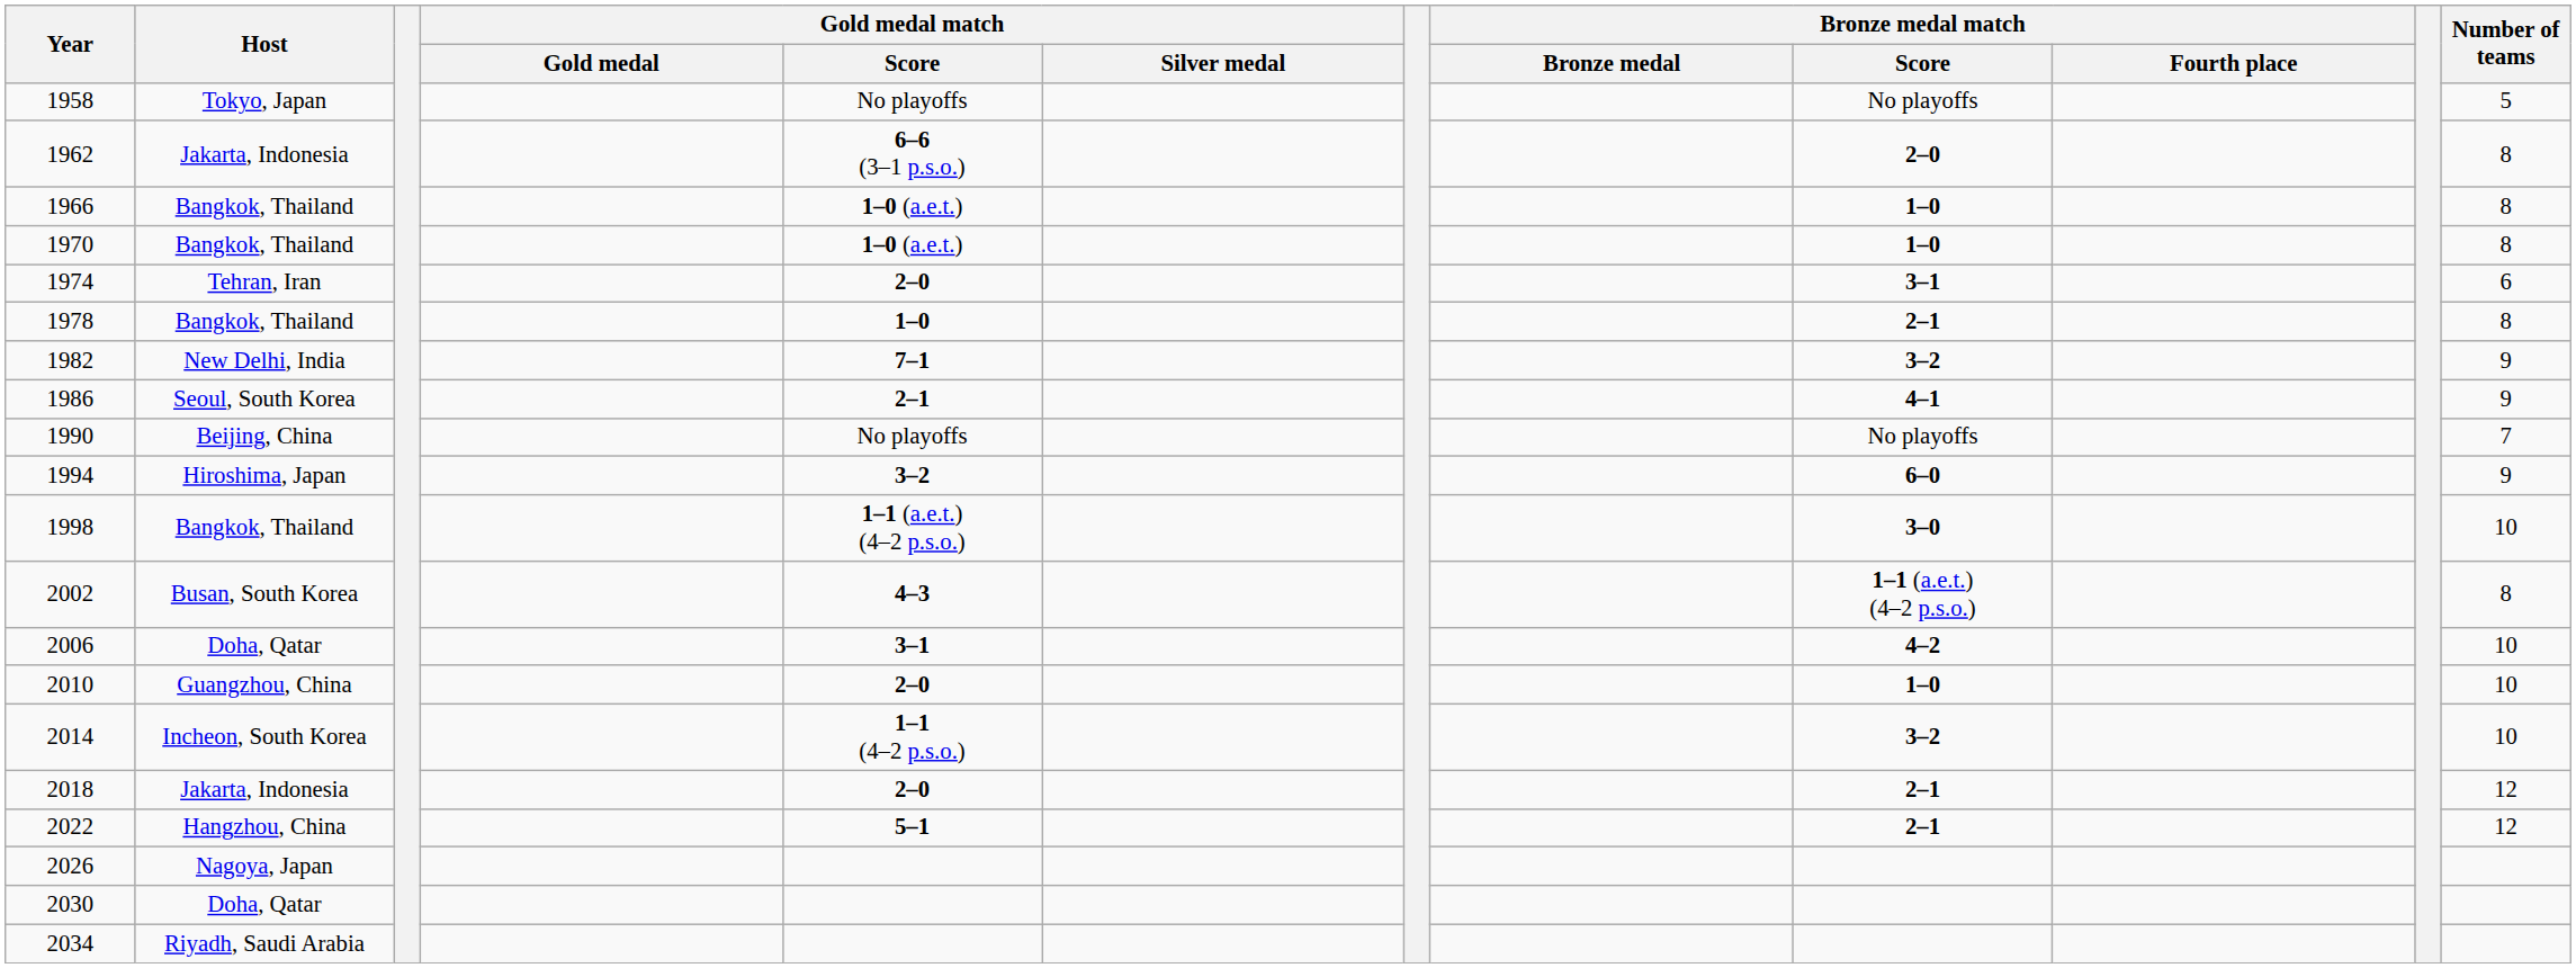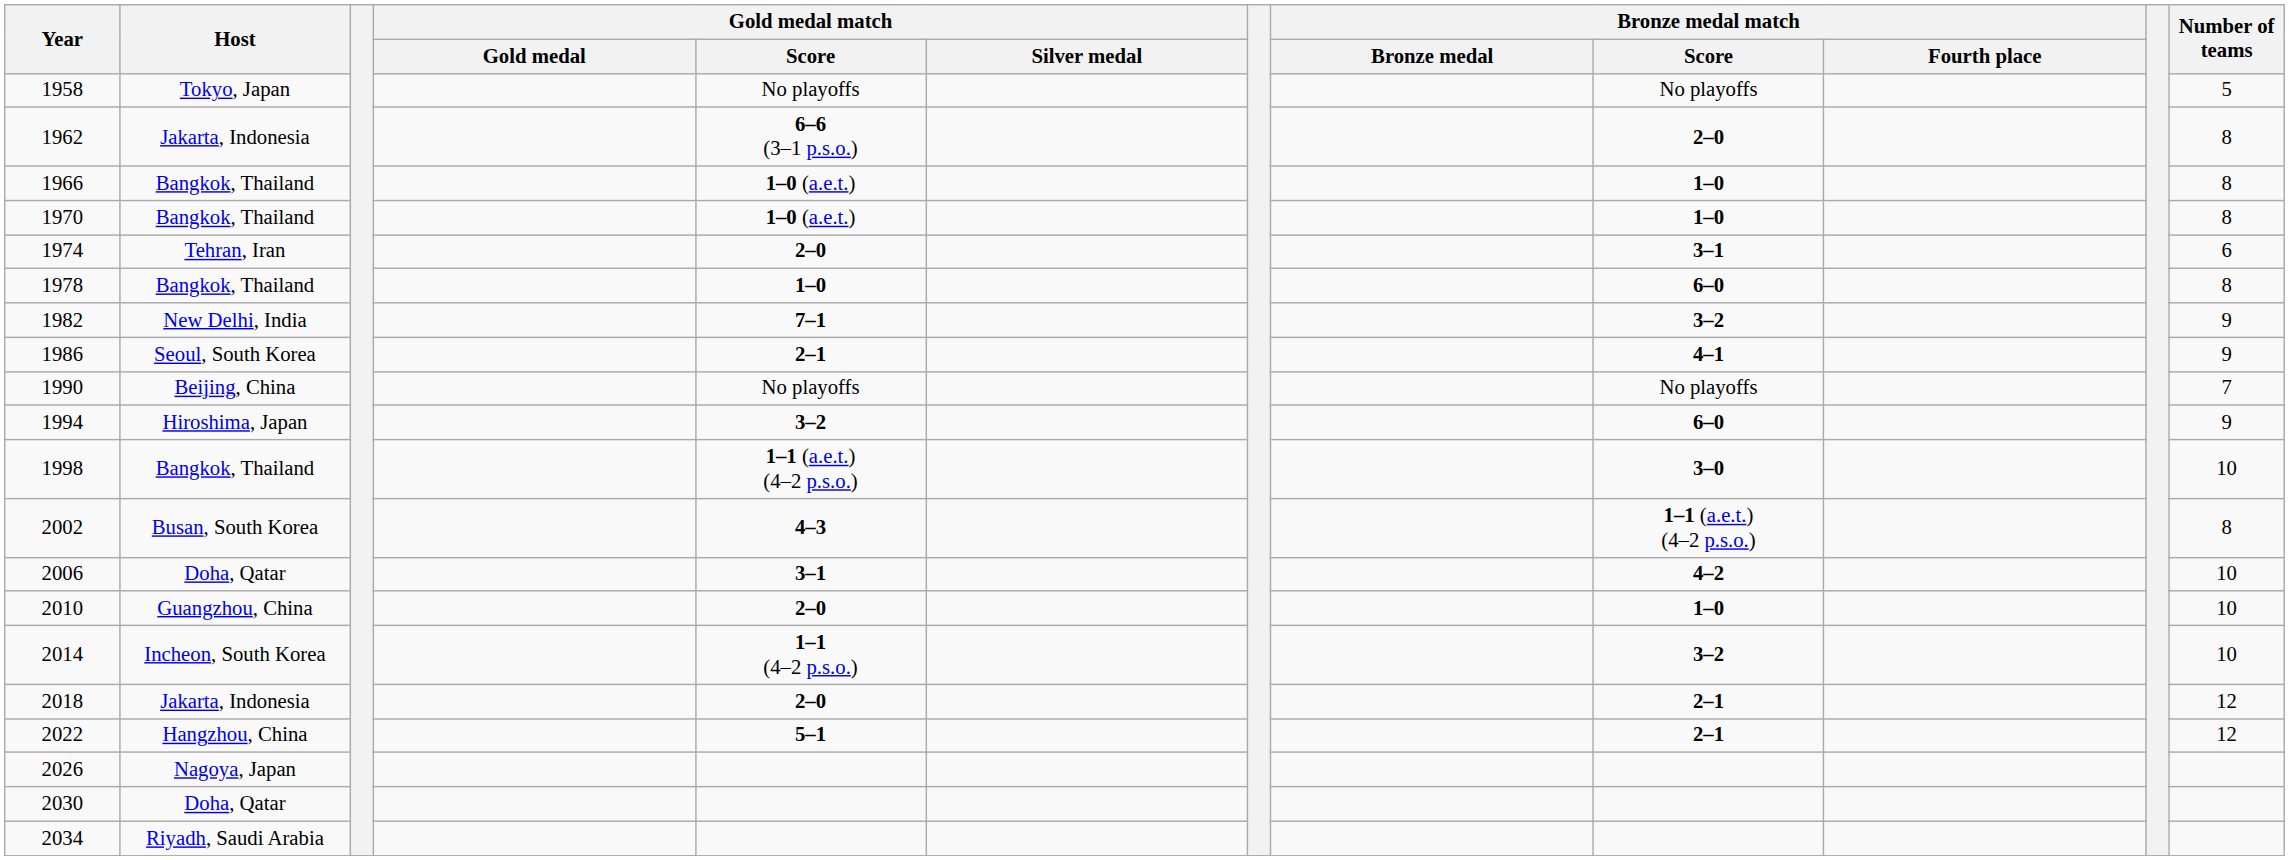 <table class="wikitable" style="font-size:90%; width: 100%; text-align: center;">
 <tr>
 <th rowspan=2 width=5%>Year</th>
 <th rowspan=2 width=10%>Host</th>
 <th width=1% rowspan=22></th>
 <th colspan=3>Gold medal match</th>
 <th width=1% rowspan=22></th>
 <th colspan=3>Bronze medal match</th>
 <th width=1% rowspan=22></th>
 <th width=5% rowspan=2>Number of teams</th>
 </tr>
 <tr>
 <th width=14%>Gold medal</th>
 <th width=10%>Score</th>
 <th width=14%>Silver medal</th>
 <th width=14%>Bronze medal</th>
 <th width=10%>Score</th>
 <th width=14%>Fourth place</th>
 </tr>
 <tr>
 <td>1958<br></td>
 <td><a href='#'>Tokyo</a>, Japan</td>
 <td><strong></strong></td>
 <td><span>No playoffs</span></td>
 <td></td>
 <td></td>
 <td><span>No playoffs</span></td>
 <td></td>
 <td>5</td>
 </tr>
 <tr>
 <td>1962<br></td>
 <td><a href='#'>Jakarta</a>, Indonesia</td>
 <td><strong></strong></td>
 <td><strong>6–6</strong><br>(3–1 <a href='#'>p.s.o.</a>)</td>
 <td></td>
 <td></td>
 <td><strong>2–0</strong></td>
 <td></td>
 <td>8</td>
 </tr>
 <tr>
 <td>1966<br></td>
 <td><a href='#'>Bangkok</a>, Thailand</td>
 <td><strong></strong></td>
 <td><strong>1–0</strong> (<a href='#'>a.e.t.</a>)</td>
 <td></td>
 <td></td>
 <td><strong>1–0</strong></td>
 <td></td>
 <td>8</td>
 </tr>
 <tr>
 <td>1970<br></td>
 <td><a href='#'>Bangkok</a>, Thailand</td>
 <td><strong></strong></td>
 <td><strong>1–0</strong> (<a href='#'>a.e.t.</a>)</td>
 <td></td>
 <td></td>
 <td><strong>1–0</strong></td>
 <td></td>
 <td>8</td>
 </tr>
 <tr>
 <td>1974<br></td>
 <td><a href='#'>Tehran</a>, Iran</td>
 <td><strong></strong></td>
 <td><strong>2–0</strong></td>
 <td></td>
 <td></td>
 <td><strong>3–1</strong></td>
 <td></td>
 <td>6</td>
 </tr>
 <tr>
 <td>1978<br></td>
 <td><a href='#'>Bangkok</a>, Thailand</td>
 <td><strong></strong></td>
 <td><strong>1–0</strong></td>
 <td></td>
 <td></td>
-<td><strong>2–1</strong></td>
+<td><strong>6–0</strong></td>
 <td></td>
 <td>8</td>
 </tr>
 <tr>
 <td>1982<br></td>
 <td><a href='#'>New Delhi</a>, India</td>
 <td><strong></strong></td>
 <td><strong>7–1</strong></td>
 <td></td>
 <td></td>
 <td><strong>3–2</strong></td>
 <td></td>
 <td>9</td>
 </tr>
 <tr>
 <td>1986<br></td>
 <td><a href='#'>Seoul</a>, South Korea</td>
 <td><strong></strong></td>
 <td><strong>2–1</strong></td>
 <td></td>
 <td></td>
 <td><strong>4–1</strong></td>
 <td></td>
 <td>9</td>
 </tr>
 <tr>
 <td>1990<br></td>
 <td><a href='#'>Beijing</a>, China</td>
 <td><strong></strong></td>
 <td><span>No playoffs</span></td>
 <td></td>
 <td></td>
 <td><span>No playoffs</span></td>
 <td></td>
 <td>7</td>
 </tr>
 <tr>
 <td>1994<br></td>
 <td><a href='#'>Hiroshima</a>, Japan</td>
 <td><strong></strong></td>
 <td><strong>3–2</strong></td>
 <td></td>
 <td></td>
 <td><strong>6–0</strong></td>
 <td></td>
 <td>9</td>
 </tr>
 <tr>
 <td>1998<br></td>
 <td><a href='#'>Bangkok</a>, Thailand</td>
 <td><strong></strong></td>
 <td><strong>1–1</strong> (<a href='#'>a.e.t.</a>)<br>(4–2 <a href='#'>p.s.o.</a>)</td>
 <td></td>
 <td></td>
 <td><strong>3–0</strong></td>
 <td></td>
 <td>10</td>
 </tr>
 <tr>
 <td>2002<br></td>
 <td><a href='#'>Busan</a>, South Korea</td>
 <td><strong></strong></td>
 <td><strong>4–3</strong></td>
 <td></td>
 <td></td>
 <td><strong>1–1</strong> (<a href='#'>a.e.t.</a>)<br>(4–2 <a href='#'>p.s.o.</a>)</td>
 <td></td>
 <td>8</td>
 </tr>
 <tr>
 <td>2006<br></td>
 <td><a href='#'>Doha</a>, Qatar</td>
 <td><strong></strong></td>
 <td><strong>3–1</strong></td>
 <td></td>
 <td></td>
 <td><strong>4–2</strong></td>
 <td></td>
 <td>10</td>
 </tr>
 <tr>
 <td>2010<br></td>
 <td><a href='#'>Guangzhou</a>, China</td>
 <td><strong></strong></td>
 <td><strong>2–0</strong></td>
 <td></td>
 <td></td>
 <td><strong>1–0</strong></td>
 <td></td>
 <td>10</td>
 </tr>
 <tr>
 <td>2014<br></td>
 <td><a href='#'>Incheon</a>, South Korea</td>
 <td><strong></strong></td>
 <td><strong>1–1</strong><br>(4–2 <a href='#'>p.s.o.</a>)</td>
 <td></td>
 <td></td>
 <td><strong>3–2</strong></td>
 <td></td>
 <td>10</td>
 </tr>
 <tr>
 <td>2018<br></td>
 <td><a href='#'>Jakarta</a>, Indonesia</td>
 <td><strong></strong></td>
 <td><strong>2–0</strong></td>
 <td></td>
 <td></td>
 <td><strong>2–1</strong></td>
 <td></td>
 <td>12</td>
 </tr>
 <tr>
 <td>2022<br></td>
 <td><a href='#'>Hangzhou</a>, China</td>
 <td><strong></strong></td>
 <td><strong>5–1</strong></td>
 <td></td>
 <td></td>
 <td><strong>2–1</strong></td>
 <td></td>
 <td>12</td>
 </tr>
 <tr>
 <td>2026<br></td>
 <td><a href='#'>Nagoya</a>, Japan</td>
 <td></td>
 <td></td>
 <td></td>
 <td></td>
 <td></td>
 <td></td>
 <td></td>
 </tr>
 <tr>
 <td>2030<br></td>
 <td><a href='#'>Doha</a>, Qatar</td>
 <td></td>
 <td></td>
 <td></td>
 <td></td>
 <td></td>
 <td></td>
 <td></td>
 </tr>
 <tr>
 <td>2034<br></td>
 <td><a href='#'>Riyadh</a>, Saudi Arabia</td>
 <td></td>
 <td></td>
 <td></td>
 <td></td>
 <td></td>
 <td></td>
 <td></td>
 </tr>
 </table>
